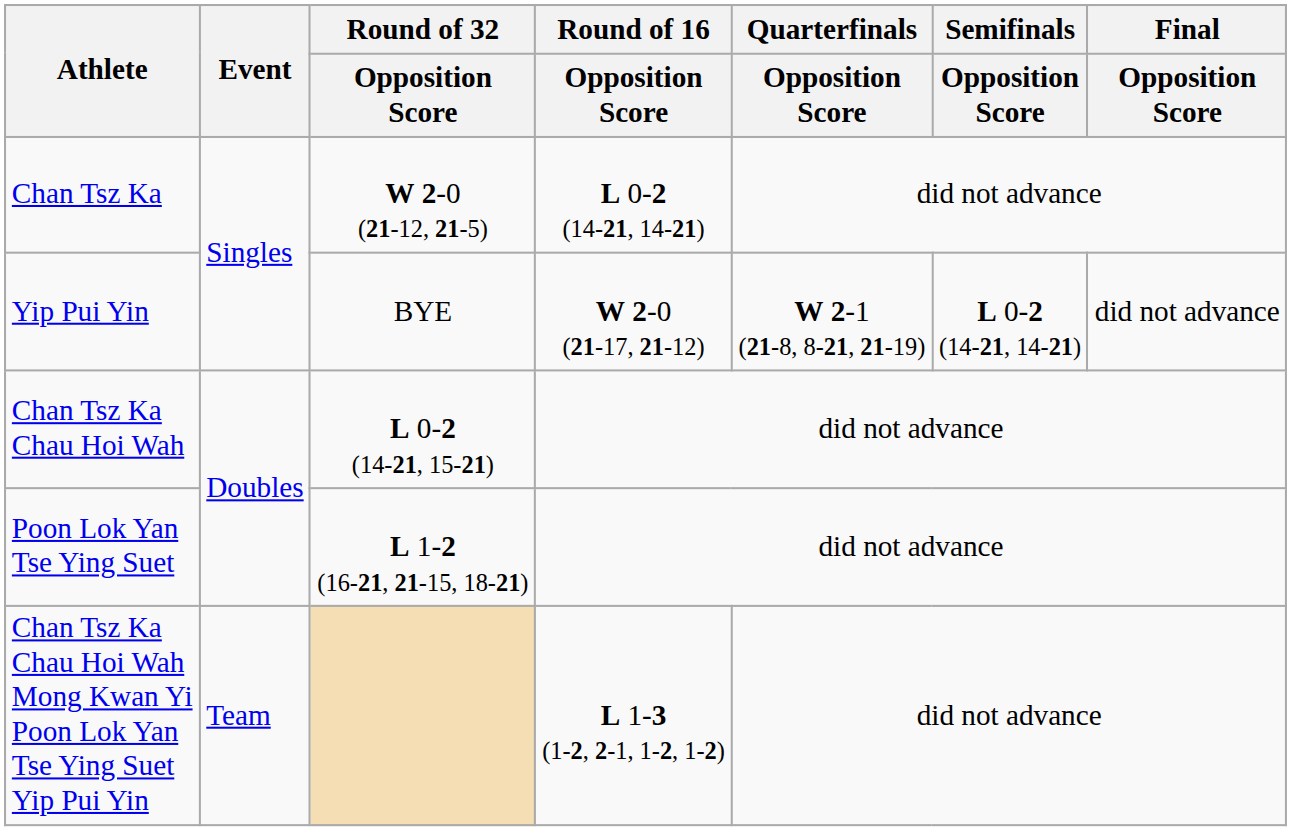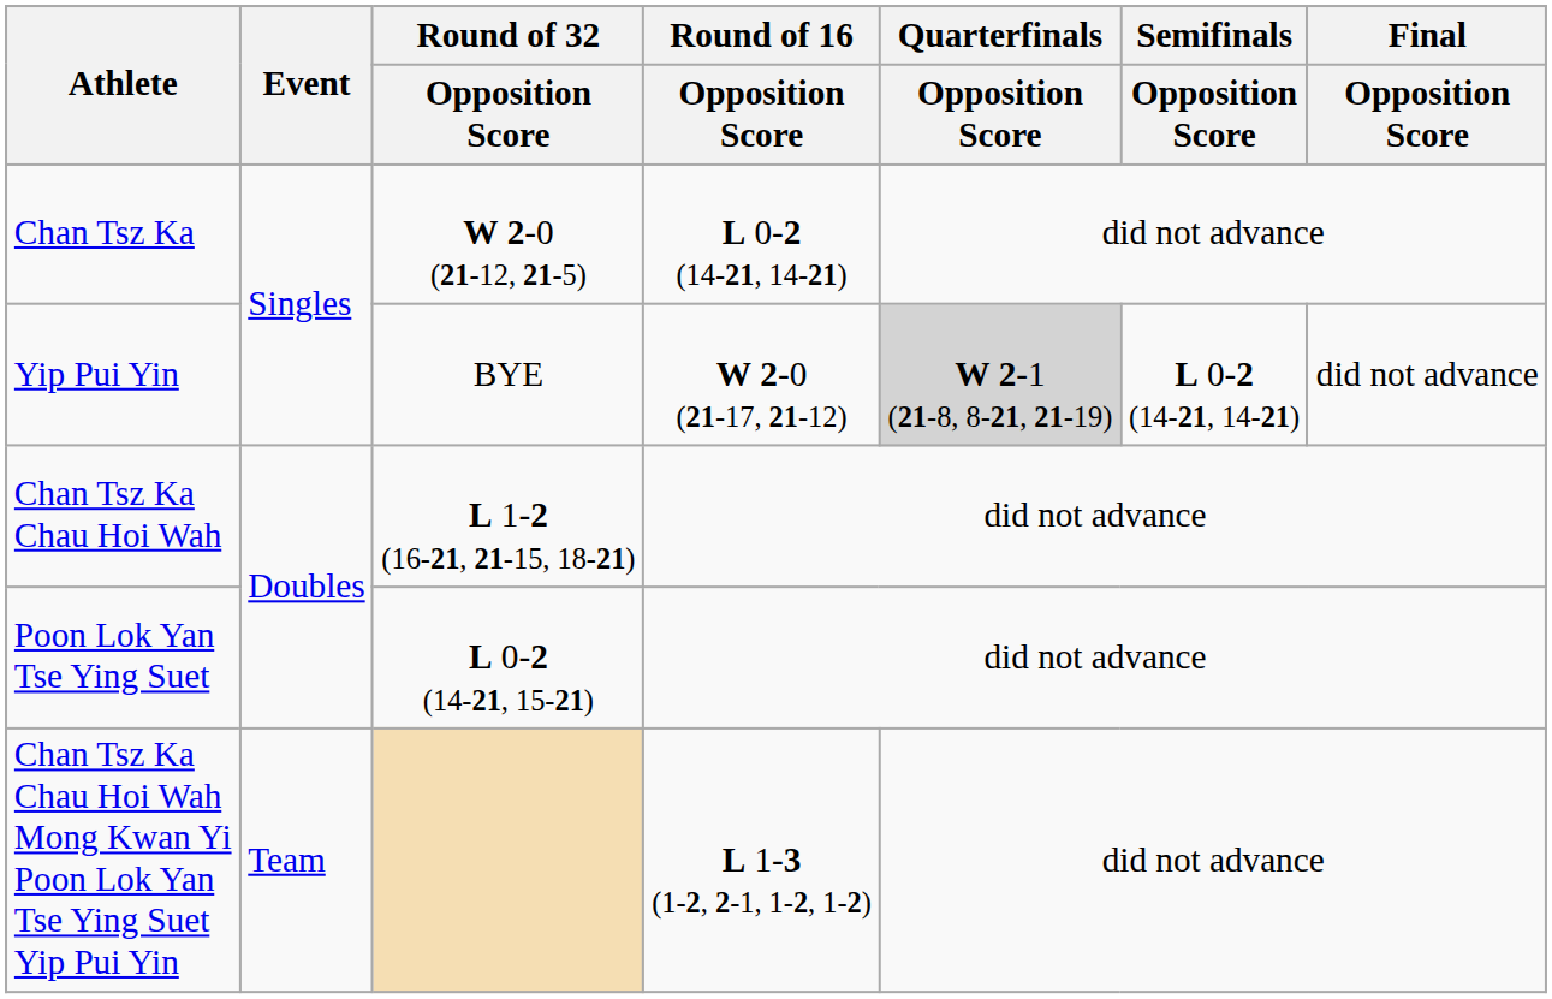 <table class=wikitable style="font-size:90%">
 <tr>
 <th rowspan=2>Athlete</th>
 <th rowspan=2>Event</th>
 <th>Round of 32</th>
 <th>Round of 16</th>
 <th>Quarterfinals</th>
 <th>Semifinals</th>
 <th>Final</th>
 </tr>
 <tr>
 <th>Opposition<br>Score</th>
 <th>Opposition<br>Score</th>
 <th>Opposition<br>Score</th>
 <th>Opposition<br>Score</th>
 <th>Opposition<br>Score</th>
 </tr>
 <tr>
 <td><a href='#'>Chan Tsz Ka</a></td>
 <td rowspan=2><a href='#'>Singles</a></td>
 <td align=center><br><strong>W</strong> <strong>2</strong>-0<br><small>(<strong>21</strong>-12, <strong>21</strong>-5)</small></td>
 <td align=center><br><strong>L</strong> 0-<strong>2</strong><br><small>(14-<strong>21</strong>, 14-<strong>21</strong>)</small></td>
 <td align=center colspan="7">did not advance</td>
 </tr>
 <tr>
 <td><a href='#'>Yip Pui Yin</a></td>
 <td align=center>BYE</td>
 <td align=center><br><strong>W</strong> <strong>2</strong>-0<br><small>(<strong>21</strong>-17, <strong>21</strong>-12)</small></td>
-<td align=center><br><strong>W</strong> <strong>2</strong>-1<br><small>(<strong>21</strong>-8, 8-<strong>21</strong>, <strong>21</strong>-19)</small></td>
+<td align=center style="background: lightgrey;"><br><strong>W</strong> <strong>2</strong>-1<br><small>(<strong>21</strong>-8, 8-<strong>21</strong>, <strong>21</strong>-19)</small></td>
 <td align=center><br><strong>L</strong> 0-<strong>2</strong><br><small>(14-<strong>21</strong>, 14-<strong>21</strong>)</small><br></td>
 <td align=center colspan="7">did not advance</td>
 </tr>
 <tr>
 <td><a href='#'>Chan Tsz Ka</a> <br> <a href='#'>Chau Hoi Wah</a></td>
 <td rowspan=2><a href='#'>Doubles</a></td>
-<td align=center><br><strong>L</strong> 0-<strong>2</strong><br><small>(14-<strong>21</strong>, 15-<strong>21</strong>)</small></td>
+<td align=center><br><strong>L</strong> 1-<strong>2</strong><br><small>(16-<strong>21</strong>, <strong>21</strong>-15, 18-<strong>21</strong>)</small></td>
 <td align=center colspan="7">did not advance</td>
 </tr>
 <tr>
 <td><a href='#'>Poon Lok Yan</a> <br> <a href='#'>Tse Ying Suet</a></td>
-<td align=center><br><strong>L</strong> 1-<strong>2</strong><br><small>(16-<strong>21</strong>, <strong>21</strong>-15, 18-<strong>21</strong>)</small></td>
+<td align=center><br><strong>L</strong> 0-<strong>2</strong><br><small>(14-<strong>21</strong>, 15-<strong>21</strong>)</small></td>
 <td align=center colspan="7">did not advance</td>
 </tr>
 <tr>
 <td><a href='#'>Chan Tsz Ka</a> <br> <a href='#'>Chau Hoi Wah</a><br><a href='#'>Mong Kwan Yi</a> <br> <a href='#'>Poon Lok Yan</a> <br> <a href='#'>Tse Ying Suet</a> <br> <a href='#'>Yip Pui Yin</a></td>
 <td><a href='#'>Team</a></td>
 <td style="background:wheat;"></td>
 <td align=center><br><strong>L</strong> 1-<strong>3</strong><br><small>(1-<strong>2</strong>, <strong>2</strong>-1, 1-<strong>2</strong>, 1-<strong>2</strong>)</small></td>
 <td align=center colspan="7">did not advance</td>
 </tr>
 </table>
